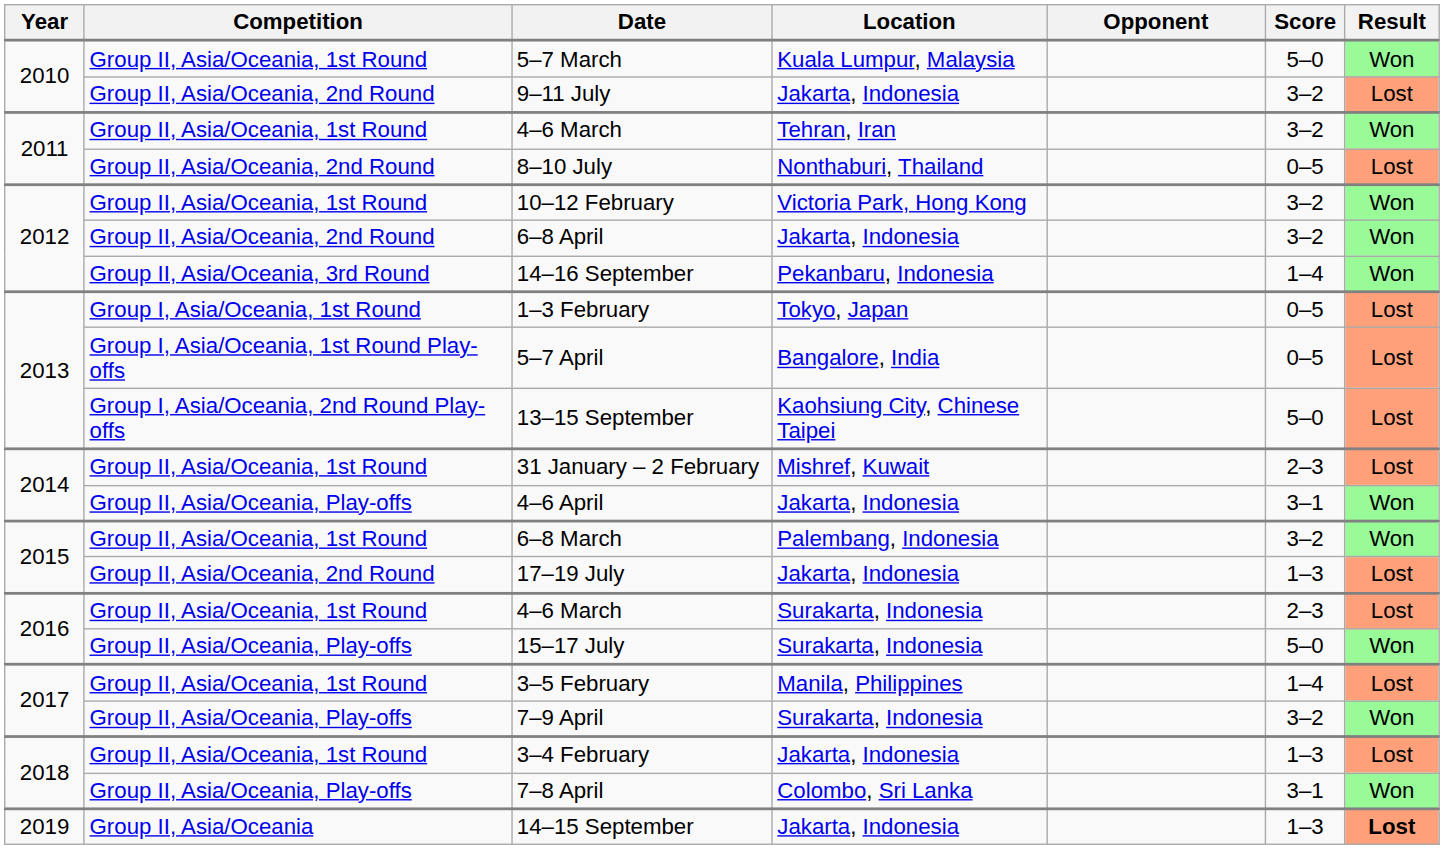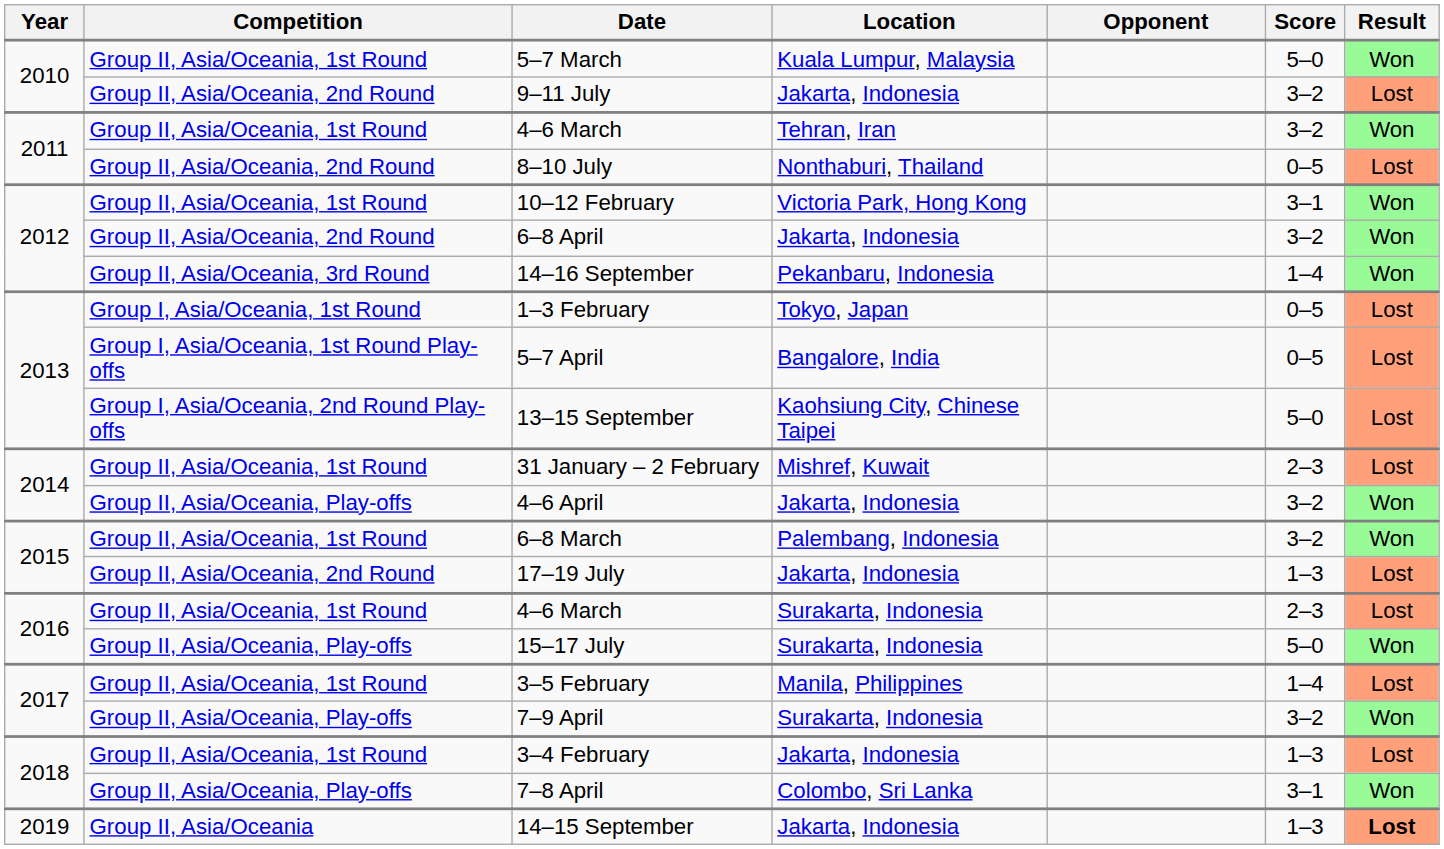 <table class="wikitable collapsible collapsed">
 <tr>
 <th width="50">Year</th>
 <th width="300">Competition</th>
 <th width="180">Date</th>
 <th width="190">Location</th>
 <th width="150">Opponent</th>
 <th width="50">Score</th>
 <th width="60">Result</th>
 </tr>
 <tr style="border-top:2px solid gray;">
 <td align="center" rowspan="2">2010</td>
 <td><a href='#'>Group II, Asia/Oceania, 1st Round</a></td>
 <td>5–7 March</td>
 <td><a href='#'>Kuala Lumpur</a>, <a href='#'>Malaysia</a></td>
 <td></td>
 <td align="center">5–0</td>
 <td align="center" bgcolor="#98FB98">Won</td>
 </tr>
 <tr>
 <td><a href='#'>Group II, Asia/Oceania, 2nd Round</a></td>
 <td>9–11 July</td>
 <td><a href='#'>Jakarta</a>, <a href='#'>Indonesia</a></td>
 <td></td>
 <td align="center">3–2</td>
 <td align="center" bgcolor="#FFA07A">Lost</td>
 </tr>
 <tr style="border-top:2px solid gray;">
 <td align="center" rowspan="2">2011</td>
 <td><a href='#'>Group II, Asia/Oceania, 1st Round</a></td>
 <td>4–6 March</td>
 <td><a href='#'>Tehran</a>, <a href='#'>Iran</a></td>
 <td></td>
 <td align="center">3–2</td>
 <td align="center" bgcolor="#98FB98">Won</td>
 </tr>
 <tr>
 <td><a href='#'>Group II, Asia/Oceania, 2nd Round</a></td>
 <td>8–10 July</td>
 <td><a href='#'>Nonthaburi</a>, <a href='#'>Thailand</a></td>
 <td></td>
 <td align="center">0–5</td>
 <td align="center" bgcolor="#FFA07A">Lost</td>
 </tr>
 <tr style="border-top:2px solid gray;">
 <td align="center" rowspan="3">2012</td>
 <td><a href='#'>Group II, Asia/Oceania, 1st Round</a></td>
 <td>10–12 February</td>
 <td><a href='#'>Victoria Park, Hong Kong</a></td>
 <td></td>
-<td align="center">3–2</td>
+<td align="center">3–1</td>
 <td align="center" bgcolor="#98FB98">Won</td>
 </tr>
 <tr>
 <td><a href='#'>Group II, Asia/Oceania, 2nd Round</a></td>
 <td>6–8 April</td>
 <td><a href='#'>Jakarta</a>, <a href='#'>Indonesia</a></td>
 <td></td>
 <td align="center">3–2</td>
 <td align="center" bgcolor="#98FB98">Won</td>
 </tr>
 <tr>
 <td><a href='#'>Group II, Asia/Oceania, 3rd Round</a></td>
 <td>14–16 September</td>
 <td><a href='#'>Pekanbaru</a>, <a href='#'>Indonesia</a></td>
 <td></td>
 <td align="center">1–4</td>
 <td align="center" bgcolor="#98FB98">Won</td>
 </tr>
 <tr style="border-top:2px solid gray;">
 <td align="center" rowspan="3">2013</td>
 <td><a href='#'>Group I, Asia/Oceania, 1st Round</a></td>
 <td>1–3 February</td>
 <td><a href='#'>Tokyo</a>, <a href='#'>Japan</a></td>
 <td></td>
 <td align="center">0–5</td>
 <td align="center" bgcolor="#FFA07A">Lost</td>
 </tr>
 <tr>
 <td><a href='#'>Group I, Asia/Oceania, 1st Round Play-offs</a></td>
 <td>5–7 April</td>
 <td><a href='#'>Bangalore</a>, <a href='#'>India</a></td>
 <td></td>
 <td align="center">0–5</td>
 <td align="center" bgcolor="#FFA07A">Lost</td>
 </tr>
 <tr>
 <td><a href='#'>Group I, Asia/Oceania, 2nd Round Play-offs</a></td>
 <td>13–15 September</td>
 <td><a href='#'>Kaohsiung City</a>, <a href='#'>Chinese Taipei</a></td>
 <td></td>
 <td align="center">5–0</td>
 <td align="center" bgcolor="#FFA07A">Lost</td>
 </tr>
 <tr style="border-top:2px solid gray;">
 <td align="center" rowspan="2">2014</td>
 <td><a href='#'>Group II, Asia/Oceania, 1st Round</a></td>
 <td>31 January – 2 February</td>
 <td><a href='#'>Mishref</a>, <a href='#'>Kuwait</a></td>
 <td></td>
 <td align="center">2–3</td>
 <td align="center" bgcolor="#FFA07A">Lost</td>
 </tr>
 <tr>
 <td><a href='#'>Group II, Asia/Oceania, Play-offs</a></td>
 <td>4–6 April</td>
 <td><a href='#'>Jakarta</a>, <a href='#'>Indonesia</a></td>
 <td></td>
-<td align="center">3–1</td>
+<td align="center">3–2</td>
 <td align="center" bgcolor="#98FB98">Won</td>
 </tr>
 <tr style="border-top:2px solid gray;">
 <td align="center" rowspan="2">2015</td>
 <td><a href='#'>Group II, Asia/Oceania, 1st Round</a></td>
 <td>6–8 March</td>
 <td><a href='#'>Palembang</a>, <a href='#'>Indonesia</a></td>
 <td></td>
 <td align="center">3–2</td>
 <td align="center" bgcolor="#98FB98">Won</td>
 </tr>
 <tr>
 <td><a href='#'>Group II, Asia/Oceania, 2nd Round</a></td>
 <td>17–19 July</td>
 <td><a href='#'>Jakarta</a>, <a href='#'>Indonesia</a></td>
 <td></td>
 <td align="center">1–3</td>
 <td align="center" bgcolor="#FFA07A">Lost</td>
 </tr>
 <tr style="border-top:2px solid gray;">
 <td align="center" rowspan="2">2016</td>
 <td><a href='#'>Group II, Asia/Oceania, 1st Round</a></td>
 <td>4–6 March</td>
 <td><a href='#'>Surakarta</a>, <a href='#'>Indonesia</a></td>
 <td></td>
 <td align="center">2–3</td>
 <td align="center" bgcolor="#FFA07A">Lost</td>
 </tr>
 <tr>
 <td><a href='#'>Group II, Asia/Oceania, Play-offs</a></td>
 <td>15–17 July</td>
 <td><a href='#'>Surakarta</a>, <a href='#'>Indonesia</a></td>
 <td></td>
 <td align="center">5–0</td>
 <td align="center" bgcolor="#98FB98">Won</td>
 </tr>
 <tr style="border-top:2px solid gray;">
 <td align="center" rowspan="2">2017</td>
 <td><a href='#'>Group II, Asia/Oceania, 1st Round</a></td>
 <td>3–5 February</td>
 <td><a href='#'>Manila</a>, <a href='#'>Philippines</a></td>
 <td></td>
 <td align="center">1–4</td>
 <td align="center" bgcolor="#FFA07A">Lost</td>
 </tr>
 <tr>
 <td><a href='#'>Group II, Asia/Oceania, Play-offs</a></td>
 <td>7–9 April</td>
 <td><a href='#'>Surakarta</a>, <a href='#'>Indonesia</a></td>
 <td></td>
 <td align="center">3–2</td>
 <td align="center" bgcolor="#98FB98">Won</td>
 </tr>
 <tr style="border-top:2px solid gray;">
 <td align="center" rowspan="2">2018</td>
 <td><a href='#'>Group II, Asia/Oceania, 1st Round</a></td>
 <td>3–4 February</td>
 <td><a href='#'>Jakarta</a>, <a href='#'>Indonesia</a></td>
 <td></td>
 <td align="center">1–3</td>
 <td align="center" bgcolor="#FFA07A">Lost</td>
 </tr>
 <tr>
 <td><a href='#'>Group II, Asia/Oceania, Play-offs</a></td>
 <td>7–8 April</td>
 <td><a href='#'>Colombo</a>, <a href='#'>Sri Lanka</a></td>
 <td></td>
 <td align="center">3–1</td>
 <td align="center" bgcolor="#98FB98">Won</td>
 </tr>
 <tr style="border-top:2px solid gray;">
 <td align="center">2019</td>
 <td><a href='#'>Group II, Asia/Oceania</a></td>
 <td>14–15 September</td>
 <td><a href='#'>Jakarta</a>, <a href='#'>Indonesia</a></td>
 <td></td>
 <td align="center">1–3</td>
 <td align="center" bgcolor="#FFA07A"><strong>Lost</strong></td>
 </tr>
 </table>
